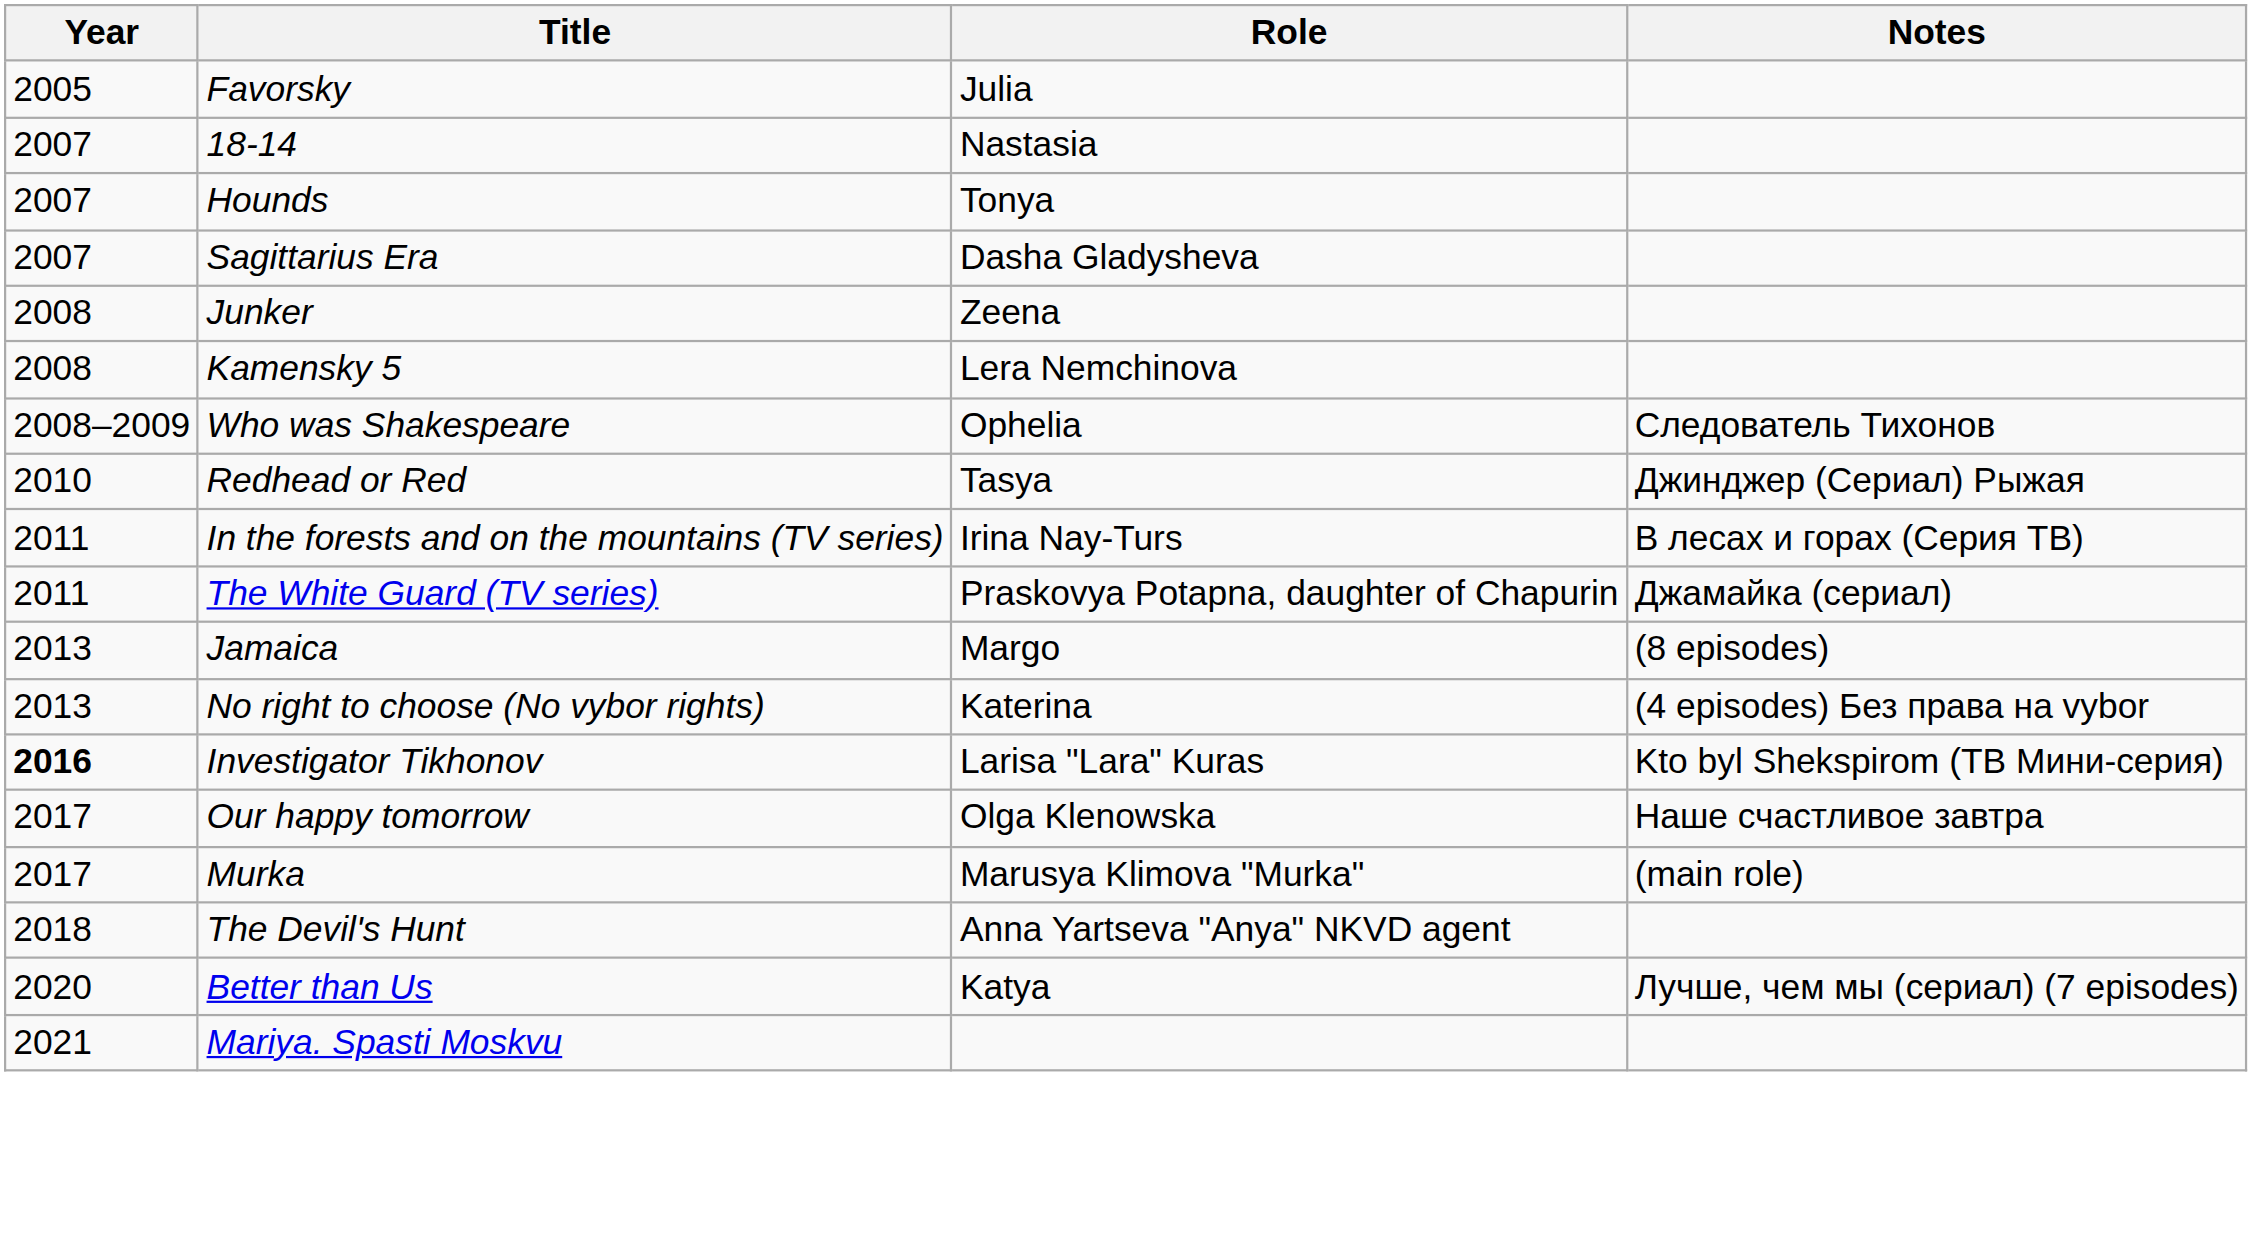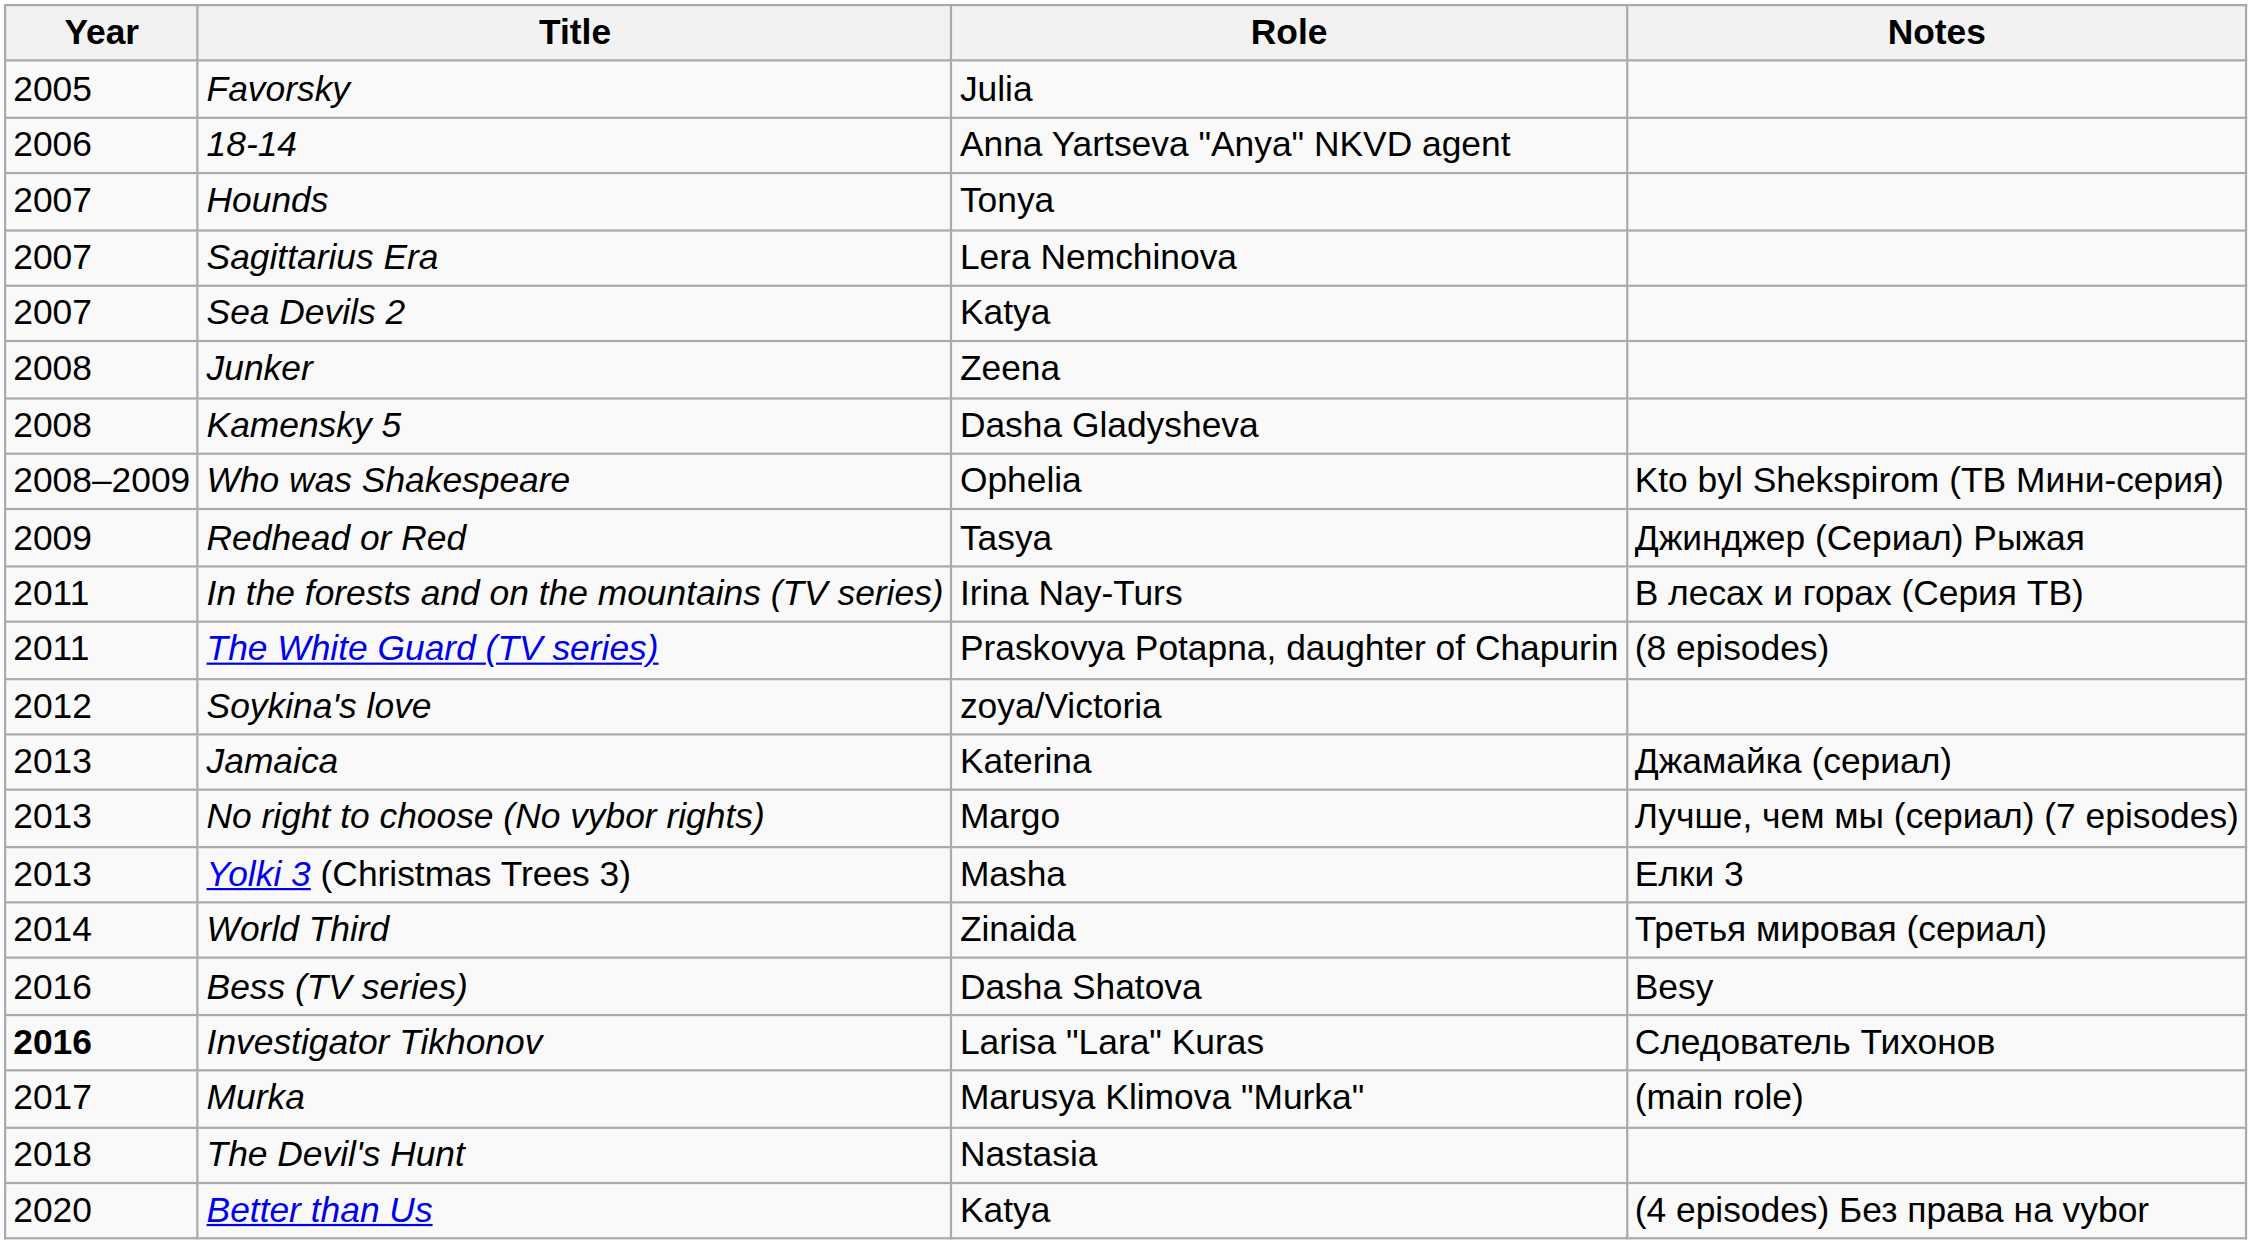 <table class="wikitable sortable">
 <tr>
 <th>Year</th>
 <th>Title</th>
 <th>Role</th>
 <th>Notes</th>
 </tr>
 <tr>
 <td>2005</td>
 <td><em>Favorsky</em></td>
 <td>Julia</td>
 <td></td>
 </tr>
 <tr>
-<td>2007</td>
+<td>2006</td>
 <td><em>18-14</em></td>
-<td>Nastasia</td>
+<td>Anna Yartseva "Anya" NKVD agent</td>
 <td></td>
 </tr>
 <tr>
 <td>2007</td>
 <td><em>Hounds</em></td>
 <td>Tonya</td>
 <td></td>
 </tr>
 <tr>
 <td>2007</td>
 <td><em>Sagittarius Era</em></td>
-<td>Dasha Gladysheva</td>
+<td>Lera Nemchinova</td>
+<td></td>
+</tr>
+<tr>
+<td>2007</td>
+<td><em>Sea Devils 2</em></td>
+<td>Katya</td>
 <td></td>
 </tr>
 <tr>
 <td>2008</td>
 <td><em>Junker</em></td>
 <td>Zeena</td>
 <td></td>
 </tr>
 <tr>
 <td>2008</td>
 <td><em>Kamensky 5</em></td>
-<td>Lera Nemchinova</td>
+<td>Dasha Gladysheva</td>
 <td></td>
 </tr>
 <tr>
 <td>2008–2009</td>
 <td><em>Who was Shakespeare</em></td>
 <td>Ophelia</td>
-<td>Следователь Тихонов</td>
+<td>Kto byl Shekspirom (ТВ Мини-серия)</td>
 </tr>
 <tr>
-<td>2010</td>
+<td>2009</td>
 <td><em>Redhead or Red</em></td>
 <td>Tasya</td>
 <td>Джинджер (Сериал) Рыжая</td>
 </tr>
 <tr>
 <td>2011</td>
 <td><em>In the forests and on the mountains (TV series)</em></td>
 <td>Irina Nay-Turs</td>
 <td>В лесах и горах (Серия ТВ)</td>
 </tr>
 <tr>
 <td>2011</td>
 <td><em><a href='#'>The White Guard (TV series)</a></em></td>
 <td>Praskovya Potapna, daughter of Chapurin</td>
+<td>(8 episodes)</td>
+</tr>
+<tr>
+<td>2012</td>
+<td><em>Soykina's love</em></td>
+<td>zoya/Victoria</td>
+<td></td>
+</tr>
+<tr>
+<td>2013</td>
+<td><em>Jamaica</em></td>
+<td>Katerina</td>
 <td>Джамайка (сериал)</td>
 </tr>
 <tr>
 <td>2013</td>
-<td><em>Jamaica</em></td>
+<td><em>No right to choose (No vybor rights)</em></td>
 <td>Margo</td>
-<td>(8 episodes)</td>
+<td>Лучше, чем мы (сериал) (7 episodes)</td>
 </tr>
 <tr>
 <td>2013</td>
-<td><em>No right to choose (No vybor rights)</em></td>
-<td>Katerina</td>
-<td>(4 episodes) Без права на vybor</td>
+<td><em><a href='#'>Yolki 3</a></em> (Christmas Trees 3)</td>
+<td>Masha</td>
+<td>Елки 3</td>
+</tr>
+<tr>
+<td>2014</td>
+<td><em>World Third</em></td>
+<td>Zinaida</td>
+<td>Третья мировая (сериал)</td>
+</tr>
+<tr>
+<td>2016</td>
+<td><em>Bess (TV series)</em></td>
+<td>Dasha Shatova</td>
+<td>Besy</td>
 </tr>
 <tr>
 <td><strong>2016</strong></td>
 <td><em>Investigator Tikhonov</em></td>
 <td>Larisa "Lara" Kuras</td>
-<td>Kto byl Shekspirom (ТВ Мини-серия)</td>
-</tr>
-<tr>
-<td>2017</td>
-<td><em>Our happy tomorrow</em></td>
-<td>Olga Klenowska</td>
-<td>Наше счастливое завтра</td>
+<td>Следователь Тихонов</td>
 </tr>
 <tr>
 <td>2017</td>
 <td><em>Murka</em></td>
 <td>Marusya Klimova "Murka"</td>
 <td>(main role)</td>
 </tr>
 <tr>
 <td>2018</td>
 <td><em>The Devil's Hunt</em></td>
-<td>Anna Yartseva "Anya" NKVD agent</td>
+<td>Nastasia</td>
 <td></td>
 </tr>
 <tr>
 <td>2020</td>
 <td><em><a href='#'>Better than Us</a></em></td>
 <td>Katya</td>
-<td>Лучше, чем мы (сериал) (7 episodes)</td>
-</tr>
-<tr>
-<td>2021</td>
-<td><em><a href='#'>Mariya. Spasti Moskvu</a></em></td>
-<td></td>
-<td></td>
+<td>(4 episodes) Без права на vybor</td>
 </tr>
 </table>
